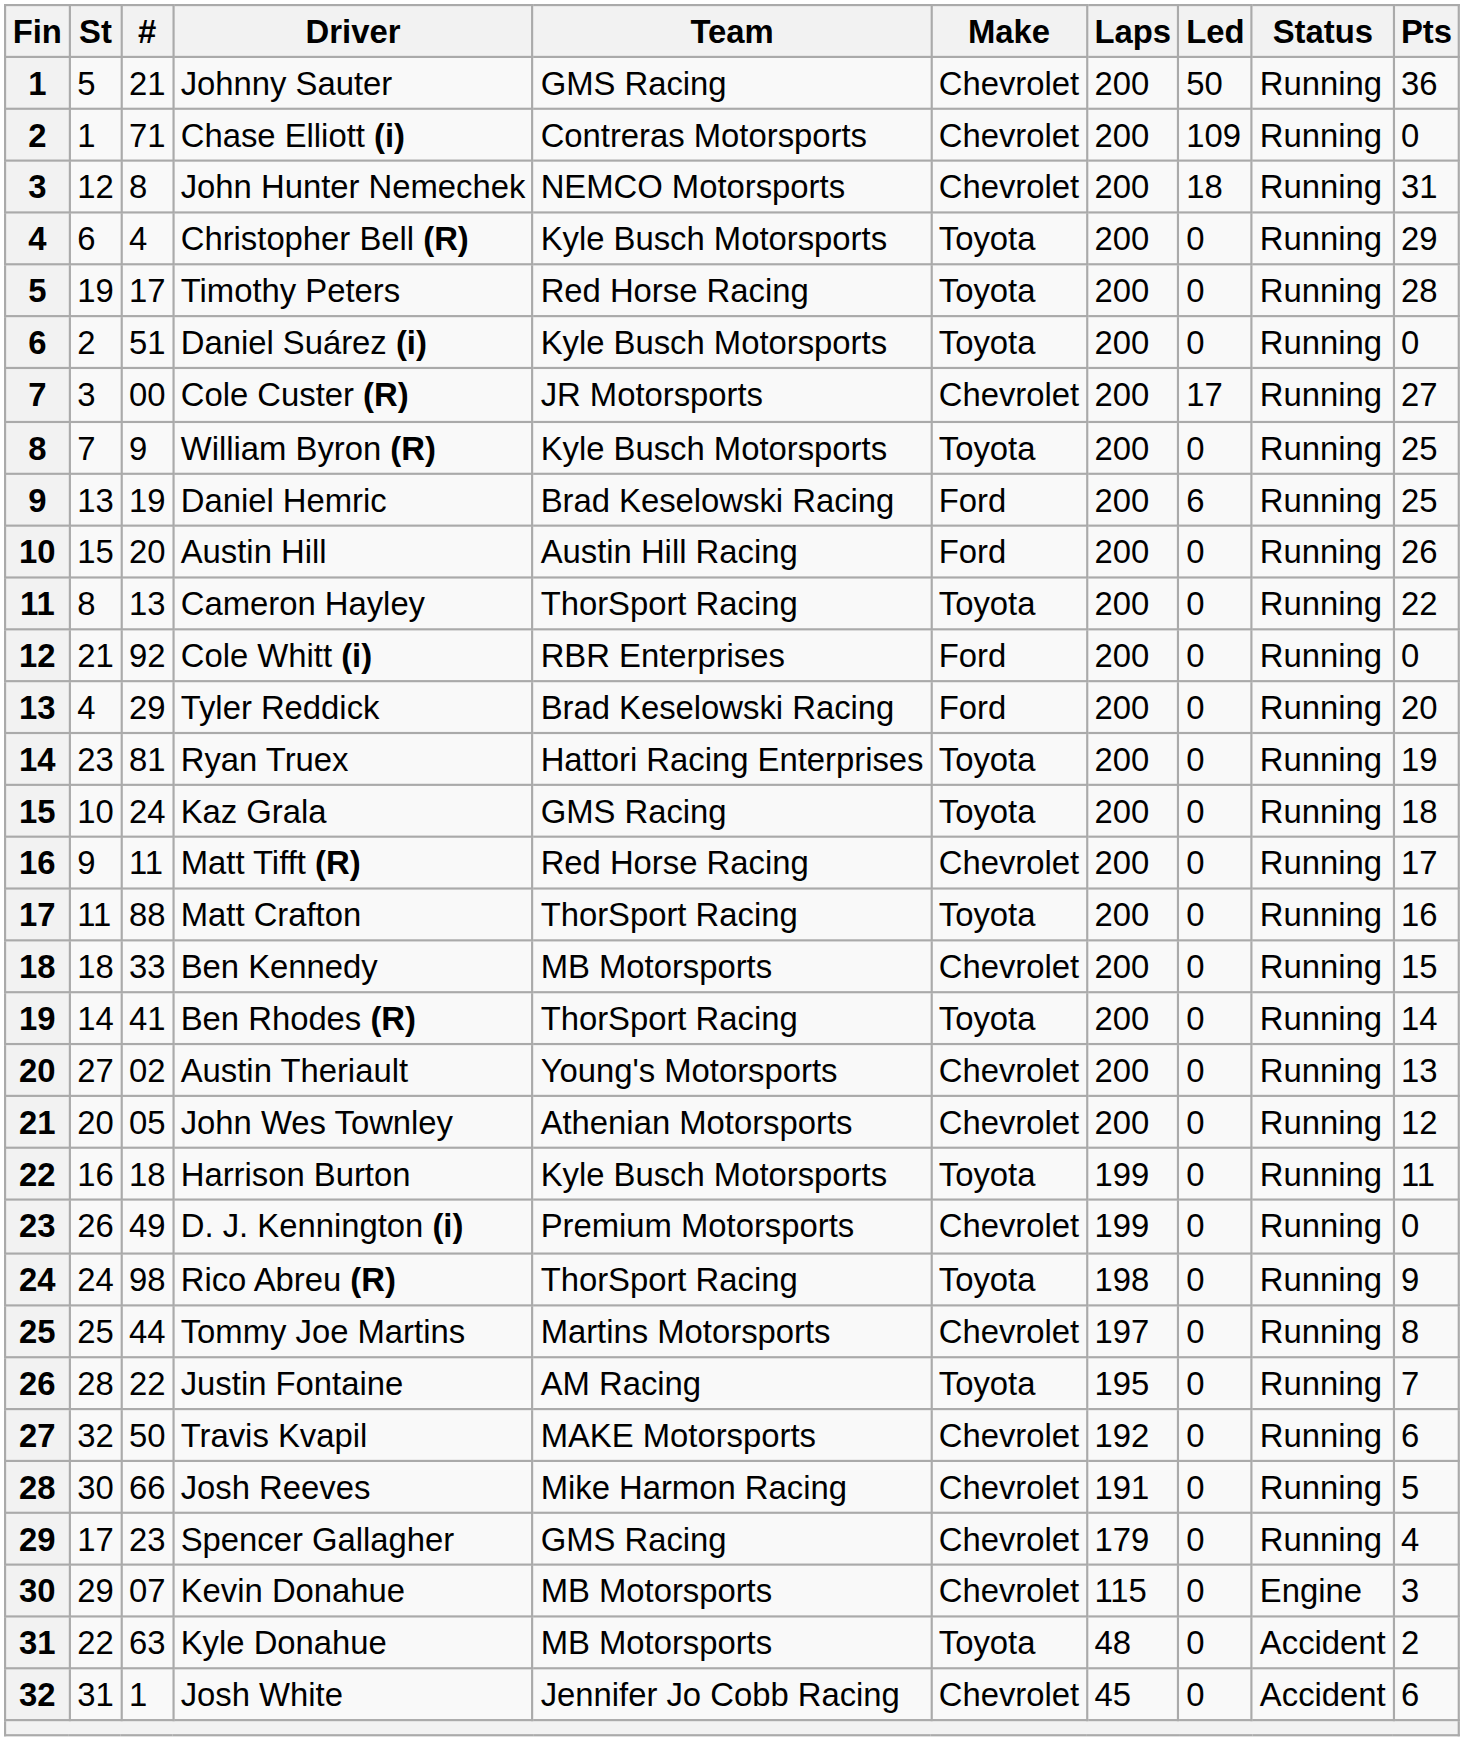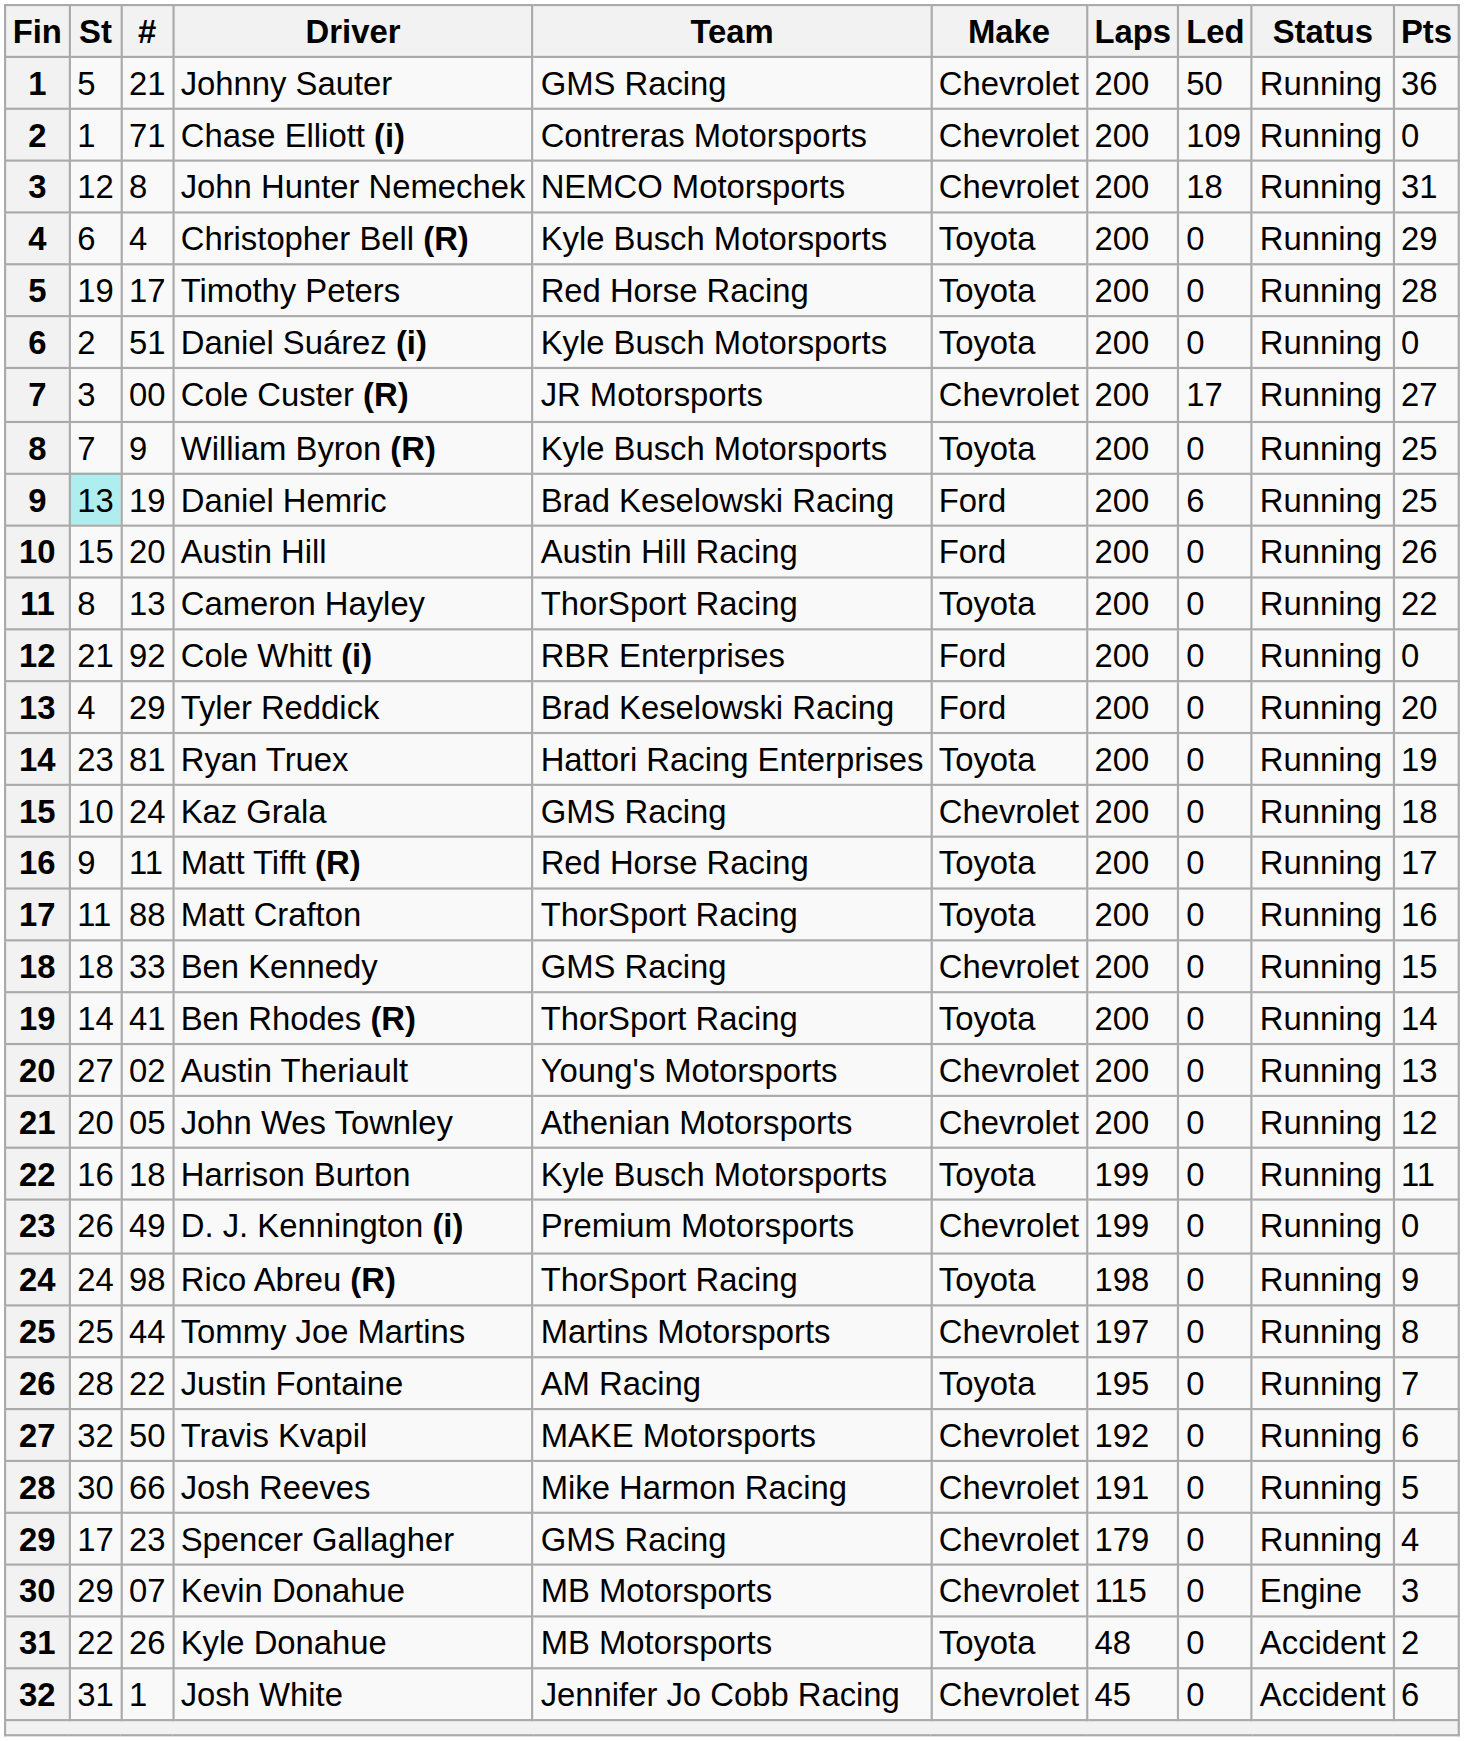 <table class="wikitable" style="font-size:95%">
 <tr>
 <th>Fin</th>
 <th>St</th>
 <th>#</th>
 <th>Driver</th>
 <th>Team</th>
 <th>Make</th>
 <th>Laps</th>
 <th>Led</th>
 <th>Status</th>
 <th>Pts</th>
 </tr>
 <tr>
 <th>1</th>
 <td>5</td>
 <td>21</td>
 <td>Johnny Sauter</td>
 <td>GMS Racing</td>
 <td>Chevrolet</td>
 <td>200</td>
 <td>50</td>
 <td>Running</td>
 <td>36</td>
 </tr>
 <tr>
 <th>2</th>
 <td>1</td>
 <td>71</td>
 <td>Chase Elliott <strong>(i)</strong></td>
 <td>Contreras Motorsports</td>
 <td>Chevrolet</td>
 <td>200</td>
 <td>109</td>
 <td>Running</td>
 <td>0</td>
 </tr>
 <tr>
 <th>3</th>
 <td>12</td>
 <td>8</td>
 <td>John Hunter Nemechek</td>
 <td>NEMCO Motorsports</td>
 <td>Chevrolet</td>
 <td>200</td>
 <td>18</td>
 <td>Running</td>
 <td>31</td>
 </tr>
 <tr>
 <th>4</th>
 <td>6</td>
 <td>4</td>
 <td>Christopher Bell <strong>(R)</strong></td>
 <td>Kyle Busch Motorsports</td>
 <td>Toyota</td>
 <td>200</td>
 <td>0</td>
 <td>Running</td>
 <td>29</td>
 </tr>
 <tr>
 <th>5</th>
 <td>19</td>
 <td>17</td>
 <td>Timothy Peters</td>
 <td>Red Horse Racing</td>
 <td>Toyota</td>
 <td>200</td>
 <td>0</td>
 <td>Running</td>
 <td>28</td>
 </tr>
 <tr>
 <th>6</th>
 <td>2</td>
 <td>51</td>
 <td>Daniel Suárez <strong>(i)</strong></td>
 <td>Kyle Busch Motorsports</td>
 <td>Toyota</td>
 <td>200</td>
 <td>0</td>
 <td>Running</td>
 <td>0</td>
 </tr>
 <tr>
 <th>7</th>
 <td>3</td>
 <td>00</td>
 <td>Cole Custer <strong>(R)</strong></td>
 <td>JR Motorsports</td>
 <td>Chevrolet</td>
 <td>200</td>
 <td>17</td>
 <td>Running</td>
 <td>27</td>
 </tr>
 <tr>
 <th>8</th>
 <td>7</td>
 <td>9</td>
 <td>William Byron <strong>(R)</strong></td>
 <td>Kyle Busch Motorsports</td>
 <td>Toyota</td>
 <td>200</td>
 <td>0</td>
 <td>Running</td>
 <td>25</td>
 </tr>
 <tr>
 <th>9</th>
-<td>13</td>
+<td style="background: paleturquoise;">13</td>
 <td>19</td>
 <td>Daniel Hemric</td>
 <td>Brad Keselowski Racing</td>
 <td>Ford</td>
 <td>200</td>
 <td>6</td>
 <td>Running</td>
 <td>25</td>
 </tr>
 <tr>
 <th>10</th>
 <td>15</td>
 <td>20</td>
 <td>Austin Hill</td>
 <td>Austin Hill Racing</td>
 <td>Ford</td>
 <td>200</td>
 <td>0</td>
 <td>Running</td>
 <td>26</td>
 </tr>
 <tr>
 <th>11</th>
 <td>8</td>
 <td>13</td>
 <td>Cameron Hayley</td>
 <td>ThorSport Racing</td>
 <td>Toyota</td>
 <td>200</td>
 <td>0</td>
 <td>Running</td>
 <td>22</td>
 </tr>
 <tr>
 <th>12</th>
 <td>21</td>
 <td>92</td>
 <td>Cole Whitt <strong>(i)</strong></td>
 <td>RBR Enterprises</td>
 <td>Ford</td>
 <td>200</td>
 <td>0</td>
 <td>Running</td>
 <td>0</td>
 </tr>
 <tr>
 <th>13</th>
 <td>4</td>
 <td>29</td>
 <td>Tyler Reddick</td>
 <td>Brad Keselowski Racing</td>
 <td>Ford</td>
 <td>200</td>
 <td>0</td>
 <td>Running</td>
 <td>20</td>
 </tr>
 <tr>
 <th>14</th>
 <td>23</td>
 <td>81</td>
 <td>Ryan Truex</td>
 <td>Hattori Racing Enterprises</td>
 <td>Toyota</td>
 <td>200</td>
 <td>0</td>
 <td>Running</td>
 <td>19</td>
 </tr>
 <tr>
 <th>15</th>
 <td>10</td>
 <td>24</td>
 <td>Kaz Grala</td>
 <td>GMS Racing</td>
-<td>Toyota</td>
+<td>Chevrolet</td>
 <td>200</td>
 <td>0</td>
 <td>Running</td>
 <td>18</td>
 </tr>
 <tr>
 <th>16</th>
 <td>9</td>
 <td>11</td>
 <td>Matt Tifft <strong>(R)</strong></td>
 <td>Red Horse Racing</td>
-<td>Chevrolet</td>
+<td>Toyota</td>
 <td>200</td>
 <td>0</td>
 <td>Running</td>
 <td>17</td>
 </tr>
 <tr>
 <th>17</th>
 <td>11</td>
 <td>88</td>
 <td>Matt Crafton</td>
 <td>ThorSport Racing</td>
 <td>Toyota</td>
 <td>200</td>
 <td>0</td>
 <td>Running</td>
 <td>16</td>
 </tr>
 <tr>
 <th>18</th>
 <td>18</td>
 <td>33</td>
 <td>Ben Kennedy</td>
-<td>MB Motorsports</td>
+<td>GMS Racing</td>
 <td>Chevrolet</td>
 <td>200</td>
 <td>0</td>
 <td>Running</td>
 <td>15</td>
 </tr>
 <tr>
 <th>19</th>
 <td>14</td>
 <td>41</td>
 <td>Ben Rhodes <strong>(R)</strong></td>
 <td>ThorSport Racing</td>
 <td>Toyota</td>
 <td>200</td>
 <td>0</td>
 <td>Running</td>
 <td>14</td>
 </tr>
 <tr>
 <th>20</th>
 <td>27</td>
 <td>02</td>
 <td>Austin Theriault</td>
 <td>Young's Motorsports</td>
 <td>Chevrolet</td>
 <td>200</td>
 <td>0</td>
 <td>Running</td>
 <td>13</td>
 </tr>
 <tr>
 <th>21</th>
 <td>20</td>
 <td>05</td>
 <td>John Wes Townley</td>
 <td>Athenian Motorsports</td>
 <td>Chevrolet</td>
 <td>200</td>
 <td>0</td>
 <td>Running</td>
 <td>12</td>
 </tr>
 <tr>
 <th>22</th>
 <td>16</td>
 <td>18</td>
 <td>Harrison Burton</td>
 <td>Kyle Busch Motorsports</td>
 <td>Toyota</td>
 <td>199</td>
 <td>0</td>
 <td>Running</td>
 <td>11</td>
 </tr>
 <tr>
 <th>23</th>
 <td>26</td>
 <td>49</td>
 <td>D. J. Kennington <strong>(i)</strong></td>
 <td>Premium Motorsports</td>
 <td>Chevrolet</td>
 <td>199</td>
 <td>0</td>
 <td>Running</td>
 <td>0</td>
 </tr>
 <tr>
 <th>24</th>
 <td>24</td>
 <td>98</td>
 <td>Rico Abreu <strong>(R)</strong></td>
 <td>ThorSport Racing</td>
 <td>Toyota</td>
 <td>198</td>
 <td>0</td>
 <td>Running</td>
 <td>9</td>
 </tr>
 <tr>
 <th>25</th>
 <td>25</td>
 <td>44</td>
 <td>Tommy Joe Martins</td>
 <td>Martins Motorsports</td>
 <td>Chevrolet</td>
 <td>197</td>
 <td>0</td>
 <td>Running</td>
 <td>8</td>
 </tr>
 <tr>
 <th>26</th>
 <td>28</td>
 <td>22</td>
 <td>Justin Fontaine</td>
 <td>AM Racing</td>
 <td>Toyota</td>
 <td>195</td>
 <td>0</td>
 <td>Running</td>
 <td>7</td>
 </tr>
 <tr>
 <th>27</th>
 <td>32</td>
 <td>50</td>
 <td>Travis Kvapil</td>
 <td>MAKE Motorsports</td>
 <td>Chevrolet</td>
 <td>192</td>
 <td>0</td>
 <td>Running</td>
 <td>6</td>
 </tr>
 <tr>
 <th>28</th>
 <td>30</td>
 <td>66</td>
 <td>Josh Reeves</td>
 <td>Mike Harmon Racing</td>
 <td>Chevrolet</td>
 <td>191</td>
 <td>0</td>
 <td>Running</td>
 <td>5</td>
 </tr>
 <tr>
 <th>29</th>
 <td>17</td>
 <td>23</td>
 <td>Spencer Gallagher</td>
 <td>GMS Racing</td>
 <td>Chevrolet</td>
 <td>179</td>
 <td>0</td>
 <td>Running</td>
 <td>4</td>
 </tr>
 <tr>
 <th>30</th>
 <td>29</td>
 <td>07</td>
 <td>Kevin Donahue</td>
 <td>MB Motorsports</td>
 <td>Chevrolet</td>
 <td>115</td>
 <td>0</td>
 <td>Engine</td>
 <td>3</td>
 </tr>
 <tr>
 <th>31</th>
 <td>22</td>
-<td>63</td>
+<td>26</td>
 <td>Kyle Donahue</td>
 <td>MB Motorsports</td>
 <td>Toyota</td>
 <td>48</td>
 <td>0</td>
 <td>Accident</td>
 <td>2</td>
 </tr>
 <tr>
 <th>32</th>
 <td>31</td>
 <td>1</td>
 <td>Josh White</td>
 <td>Jennifer Jo Cobb Racing</td>
 <td>Chevrolet</td>
 <td>45</td>
 <td>0</td>
 <td>Accident</td>
 <td>6</td>
 </tr>
 <tr>
 <th colspan="10"></th>
 </tr>
 </table>
